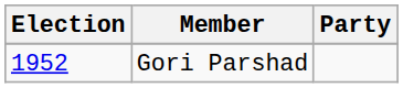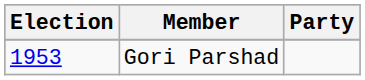 <table class="wikitable sortable">
 <tr>
 <th>Election</th>
 <th>Member</th>
 <th colspan=2>Party</th>
 </tr>
 <tr>
 </tr>
 <tr>
-<td><a href='#'>1952</a></td>
+<td><a href='#'>1953</a></td>
 <td>Gori Parshad</td>
 <td></td>
 </tr>
 </table>
